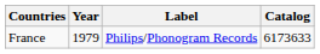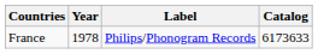 <table class="wikitable">
 <tr>
 <th>Countries</th>
 <th>Year</th>
 <th>Label</th>
 <th>Catalog</th>
 </tr>
 <tr>
 <td>France</td>
-<td>1979</td>
+<td>1978</td>
 <td><a href='#'>Philips</a>/<a href='#'>Phonogram Records</a></td>
 <td>6173633</td>
 </tr>
 </table>
